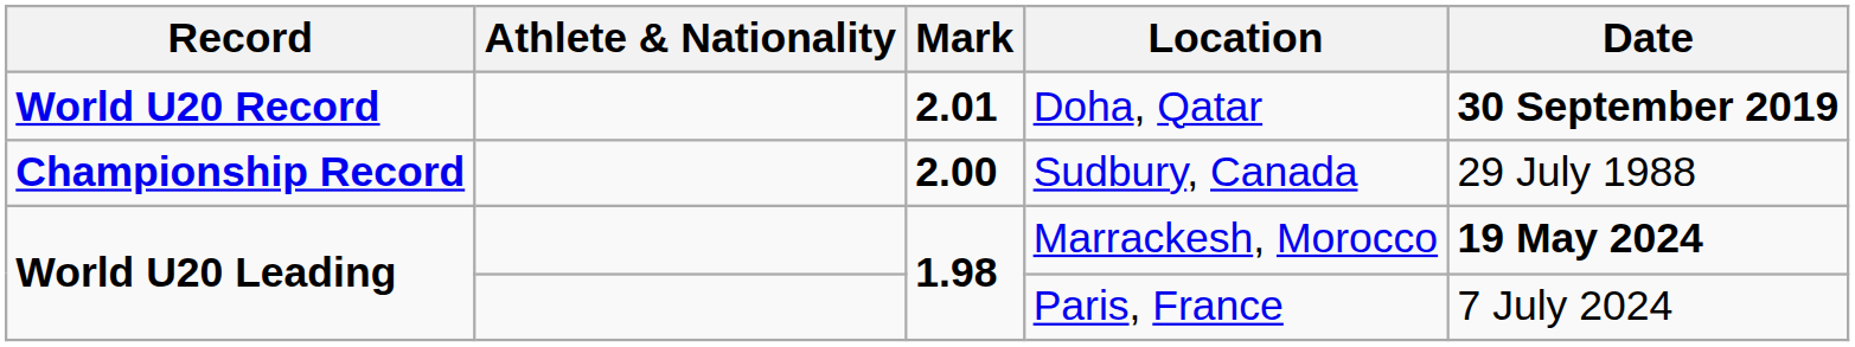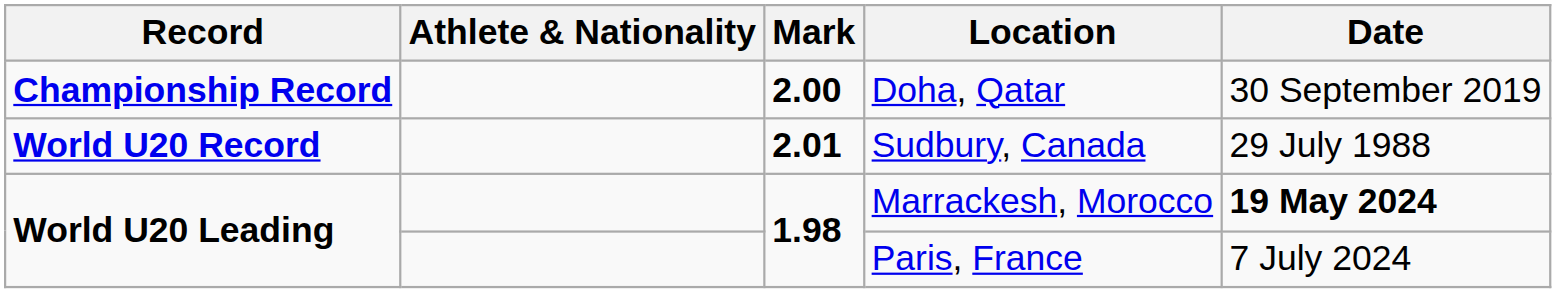 <table class="wikitable">
 <tr>
 <th scope="col">Record</th>
 <th scope="col">Athlete & Nationality</th>
 <th scope="col">Mark</th>
 <th scope="col">Location</th>
 <th scope="col">Date</th>
 </tr>
 <tr>
+<td><strong><a href='#'>Championship Record</a></strong></td>
+<td></td>
+<td><strong>2.00</strong></td>
+<td><a href='#'>Doha</a>, <a href='#'>Qatar</a></td>
+<td>30 September 2019</td>
+</tr>
+<tr>
 <td><strong><a href='#'>World U20 Record</a></strong></td>
 <td></td>
 <td><strong>2.01</strong></td>
-<td><a href='#'>Doha</a>, <a href='#'>Qatar</a></td>
-<td><strong>30 September 2019</strong></td>
-</tr>
-<tr>
-<td><strong><a href='#'>Championship Record</a></strong></td>
-<td></td>
-<td><strong>2.00</strong></td>
 <td><a href='#'>Sudbury</a>, <a href='#'>Canada</a></td>
 <td>29 July 1988</td>
 </tr>
 <tr>
 <td rowspan=2><strong>World U20 Leading</strong></td>
 <td></td>
 <td rowspan=2><strong>1.98</strong></td>
 <td><a href='#'>Marrackesh</a>, <a href='#'>Morocco</a></td>
 <td><strong>19 May 2024</strong></td>
 </tr>
 <tr>
 <td></td>
 <td><a href='#'>Paris</a>, <a href='#'>France</a></td>
 <td>7 July 2024</td>
 </tr>
 </table>
